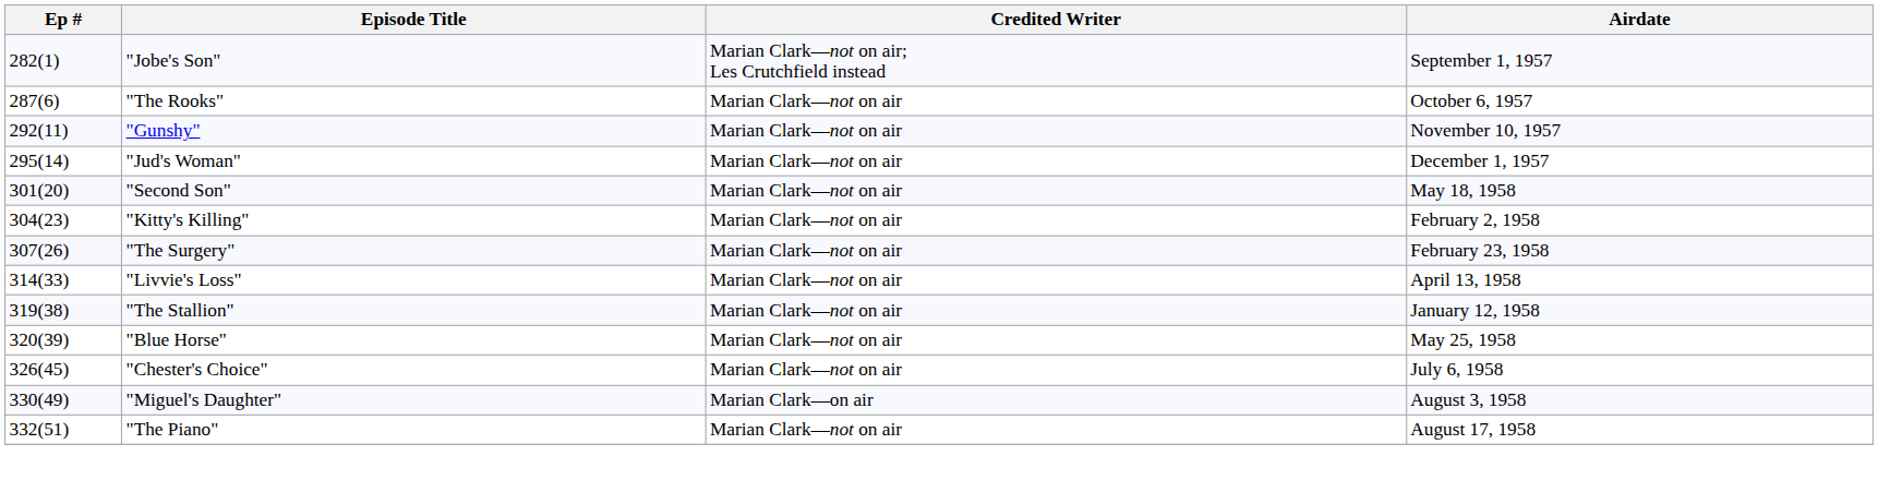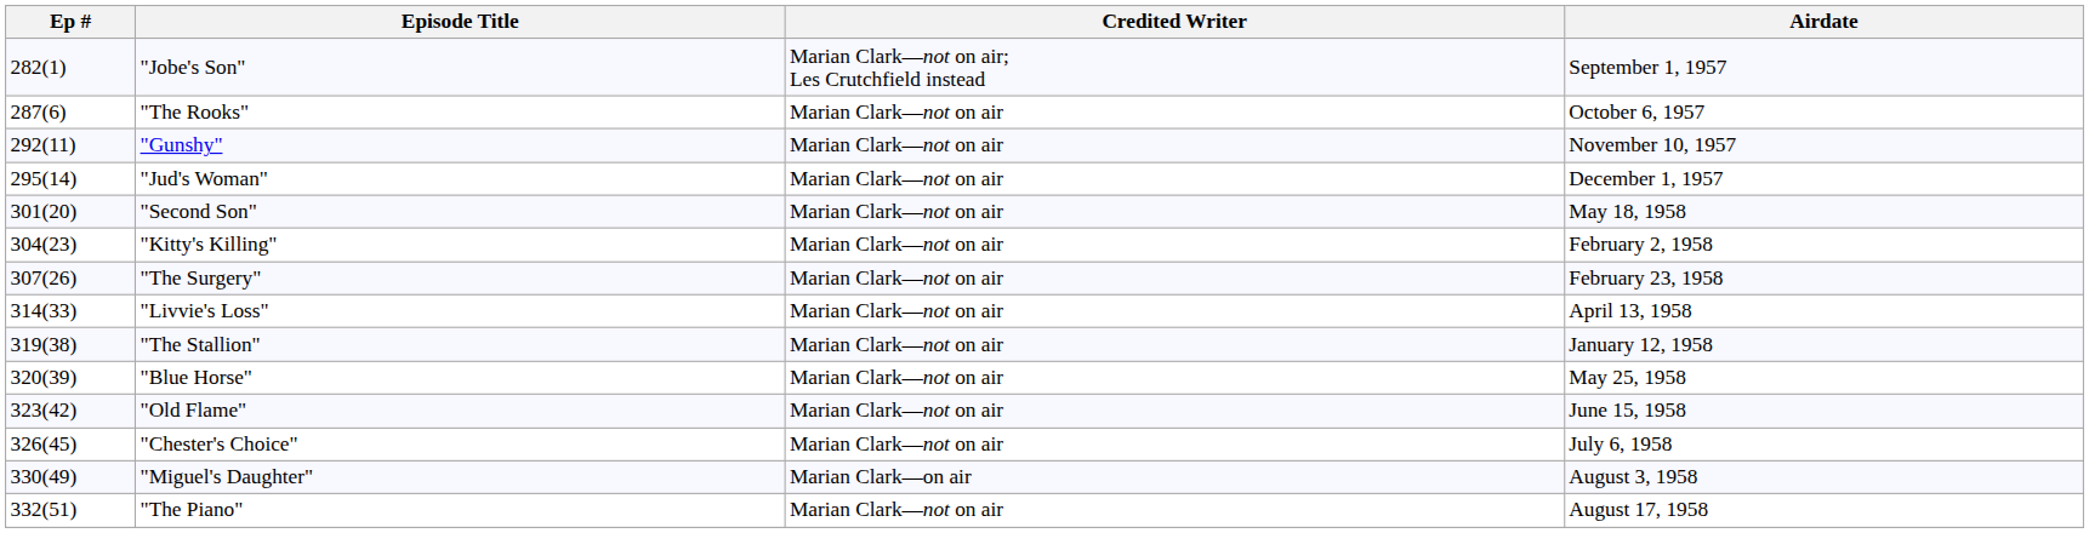 <table class=wikitable width=80%>
 <tr>
 <th width=5%>Ep #</th>
 <th width=25%>Episode Title</th>
 <th width=30%>Credited Writer</th>
 <th width=20%>Airdate</th>
 </tr>
 <tr bgcolor=#F8F8FF>
 <td>282(1)</td>
 <td>"Jobe's Son"</td>
 <td>Marian Clark—<em>not</em> on air;<br>Les Crutchfield instead</td>
 <td>September 1, 1957</td>
 </tr>
 <tr bgcolor=#FFFFFF>
 <td>287(6)</td>
 <td>"The Rooks"</td>
 <td>Marian Clark—<em>not</em> on air</td>
 <td>October 6, 1957</td>
 </tr>
 <tr bgcolor=#F8F8FF>
 <td>292(11)</td>
 <td><a href='#'>"Gunshy"</a></td>
 <td>Marian Clark—<em>not</em> on air</td>
 <td>November 10, 1957</td>
 </tr>
 <tr bgcolor=#FFFFFF>
 <td>295(14)</td>
 <td>"Jud's Woman"</td>
 <td>Marian Clark—<em>not</em> on air</td>
 <td>December 1, 1957</td>
 </tr>
 <tr bgcolor=#F8F8FF>
 <td>301(20)</td>
 <td>"Second Son"</td>
 <td>Marian Clark—<em>not</em> on air</td>
 <td>May 18, 1958</td>
 </tr>
 <tr bgcolor=#FFFFFF>
 <td>304(23)</td>
 <td>"Kitty's Killing"</td>
 <td>Marian Clark—<em>not</em> on air</td>
 <td>February 2, 1958</td>
 </tr>
 <tr bgcolor=#F8F8FF>
 <td>307(26)</td>
 <td>"The Surgery"</td>
 <td>Marian Clark—<em>not</em> on air</td>
 <td>February 23, 1958</td>
 </tr>
 <tr bgcolor=#FFFFFF>
 <td>314(33)</td>
 <td>"Livvie's Loss"</td>
 <td>Marian Clark—<em>not</em> on air</td>
 <td>April 13, 1958</td>
 </tr>
 <tr bgcolor=#F8F8FF>
 <td>319(38)</td>
 <td>"The Stallion"</td>
 <td>Marian Clark—<em>not</em> on air</td>
 <td>January 12, 1958</td>
 </tr>
 <tr bgcolor=#FFFFFF>
 <td>320(39)</td>
 <td>"Blue Horse"</td>
 <td>Marian Clark—<em>not</em> on air</td>
 <td>May 25, 1958</td>
 </tr>
+<tr bgcolor=#F8F8FF>
+<td>323(42)</td>
+<td>"Old Flame"</td>
+<td>Marian Clark—<em>not</em> on air</td>
+<td>June 15, 1958</td>
+</tr>
 <tr bgcolor=#FFFFFF>
 <td>326(45)</td>
 <td>"Chester's Choice"</td>
 <td>Marian Clark—<em>not</em> on air</td>
 <td>July 6, 1958</td>
 </tr>
 <tr bgcolor=#F8F8FF>
 <td>330(49)</td>
 <td>"Miguel's Daughter"</td>
 <td>Marian Clark—on air</td>
 <td>August 3, 1958</td>
 </tr>
 <tr bgcolor=#FFFFFF>
 <td>332(51)</td>
 <td>"The Piano"</td>
 <td>Marian Clark—<em>not</em> on air</td>
 <td>August 17, 1958</td>
 </tr>
 <tr bgcolor=#F8F8FF>
 </tr>
 </table>
